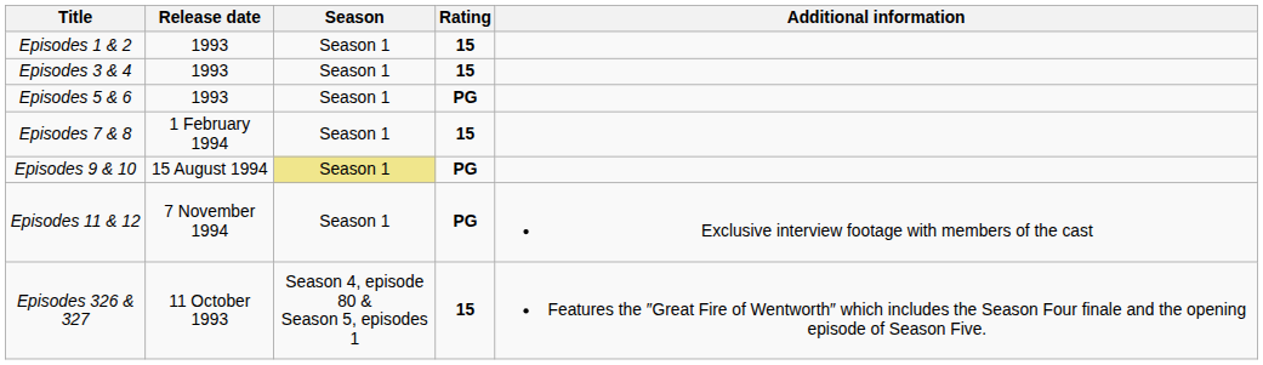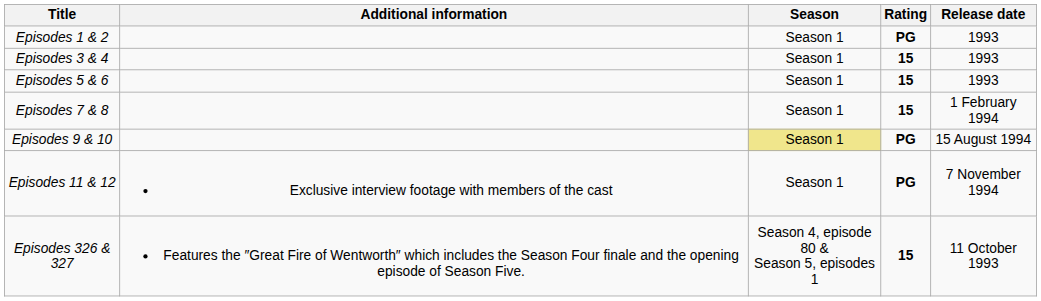 <table class="wikitable" style="width:95%; text-align:center;">
 <tr>
 <th>Title</th>
-<th>Release date</th>
+<th>Additional information</th>
 <th>Season</th>
 <th>Rating</th>
-<th>Additional information</th>
+<th>Release date</th>
 </tr>
 <tr>
 <td><em>Episodes 1 & 2</em></td>
+<td></td>
+<td>Season 1</td>
+<td><span> <strong>PG</strong> </span></td>
 <td>1993</td>
-<td>Season 1</td>
-<td><span> <strong>15</strong> </span></td>
-<td></td>
 </tr>
 <tr>
 <td><em>Episodes 3 & 4</em></td>
-<td>1993</td>
+<td></td>
 <td>Season 1</td>
 <td><span> <strong>15</strong> </span></td>
-<td></td>
+<td>1993</td>
 </tr>
 <tr>
 <td><em>Episodes 5 & 6</em></td>
+<td></td>
+<td>Season 1</td>
+<td><span> <strong>15</strong> </span></td>
 <td>1993</td>
-<td>Season 1</td>
-<td><span> <strong>PG</strong> </span></td>
-<td></td>
 </tr>
 <tr>
 <td><em>Episodes 7 & 8</em></td>
-<td>1 February 1994</td>
+<td></td>
 <td>Season 1</td>
 <td><span> <strong>15</strong> </span></td>
-<td></td>
+<td>1 February 1994</td>
 </tr>
 <tr>
 <td><em>Episodes 9 & 10</em></td>
-<td>15 August 1994</td>
+<td></td>
 <td style="background: khaki;">Season 1</td>
 <td><span> <strong>PG</strong> </span></td>
-<td></td>
+<td>15 August 1994</td>
 </tr>
 <tr>
 <td><em>Episodes 11 & 12</em></td>
-<td>7 November 1994</td>
+<td><br><ul><li>Exclusive interview footage with members of the cast</li></ul></td>
 <td>Season 1</td>
 <td><span> <strong>PG</strong> </span></td>
-<td><br><ul><li>Exclusive interview footage with members of the cast</li></ul></td>
+<td>7 November 1994</td>
 </tr>
 <tr>
 <td><em>Episodes 326 & 327</em></td>
-<td>11 October 1993</td>
+<td><br><ul><li>Features the ″Great Fire of Wentworth″ which includes the Season Four finale and the opening episode of Season Five.</li></ul></td>
 <td>Season 4, episode 80 &<br>Season 5, episodes 1</td>
 <td><span> <strong>15</strong> </span></td>
-<td><br><ul><li>Features the ″Great Fire of Wentworth″ which includes the Season Four finale and the opening episode of Season Five.</li></ul></td>
+<td>11 October 1993</td>
 </tr>
 </table>
